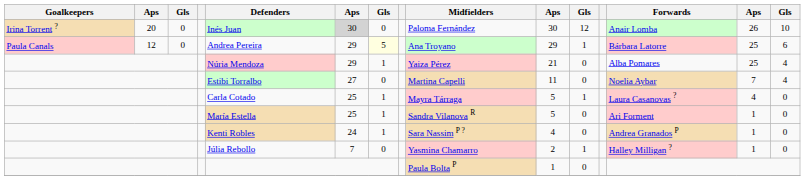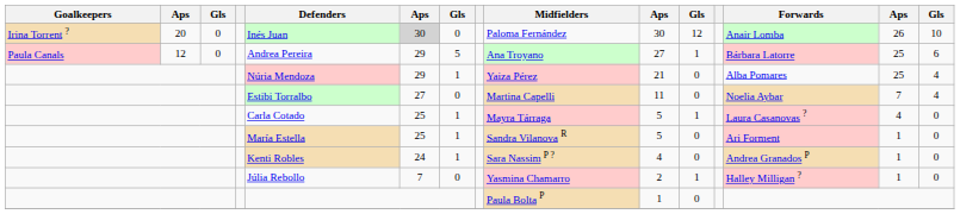 <table class="wikitable" style="font-size: 90%; width: 100%;">
 <tr>
 <th width=200px>Goalkeepers</th>
 <th>Aps</th>
 <th>Gls</th>
 <th></th>
 <th width=200px>Defenders</th>
 <th>Aps</th>
 <th>Gls</th>
 <th></th>
 <th width=200px>Midfielders</th>
 <th>Aps</th>
 <th>Gls</th>
 <th></th>
 <th width=200px>Forwards</th>
 <th>Aps</th>
 <th>Gls</th>
 </tr>
 <tr>
 <td bgcolor=#F5DEB3> <a href='#'>Irina Torrent</a> <sup> ?</sup></td>
 <td align=center>20</td>
 <td align=center>0</td>
 <td></td>
 <td bgcolor=#CCFFCC> <a href='#'>Inés Juan</a> <sup></sup></td>
 <td align=center style="background: lightgrey;">30</td>
 <td align=center>0</td>
 <td></td>
 <td> <a href='#'>Paloma Fernández</a></td>
 <td align=center>30</td>
 <td align=center>12</td>
 <td></td>
 <td bgcolor=#CCFFCC> <a href='#'>Anair Lomba</a> <sup></sup></td>
 <td align=center>26</td>
 <td align=center>10</td>
 </tr>
 <tr>
 <td bgcolor=#FFCCCC> <a href='#'>Paula Canals</a> <sup></sup></td>
 <td align=center>12</td>
 <td align=center>0</td>
 <td></td>
 <td> <a href='#'>Andrea Pereira</a></td>
 <td align=center>29</td>
-<td align=center style="background: lightyellow;">5</td>
+<td align=center>5</td>
 <td></td>
 <td bgcolor=#CCFFCC> <a href='#'>Ana Troyano</a> <sup></sup></td>
-<td align=center>29</td>
+<td align=center>27</td>
 <td align=center>1</td>
 <td></td>
 <td bgcolor=#FFCCCC> <a href='#'>Bárbara Latorre</a> <sup></sup></td>
 <td align=center>25</td>
 <td align=center>6</td>
 </tr>
 <tr>
 <td colspan=3></td>
 <td></td>
 <td bgcolor=#FFCCCC> <a href='#'>Núria Mendoza</a> <sup></sup></td>
 <td align=center>29</td>
 <td align=center>1</td>
 <td></td>
 <td bgcolor=#FFCCCC> <a href='#'>Yaiza Pérez</a> <sup></sup></td>
 <td align=center>21</td>
 <td align=center>0</td>
 <td></td>
 <td> <a href='#'>Alba Pomares</a></td>
 <td align=center>25</td>
 <td align=center>4</td>
 </tr>
 <tr>
 <td colspan=3></td>
 <td></td>
 <td bgcolor=#CCFFCC> <a href='#'>Estibi Torralbo</a> <sup></sup></td>
 <td align=center>27</td>
 <td align=center>0</td>
 <td></td>
 <td bgcolor=#F5DEB3> <a href='#'>Martina Capelli</a> <sup> </sup></td>
 <td align=center>11</td>
 <td align=center>0</td>
 <td></td>
 <td bgcolor=#F5DEB3> <a href='#'>Noelia Aybar</a> <sup> </sup></td>
 <td align=center>7</td>
 <td align=center>4</td>
 </tr>
 <tr>
 <td colspan=3></td>
 <td></td>
 <td> <a href='#'>Carla Cotado</a></td>
 <td align=center>25</td>
 <td align=center>1</td>
 <td></td>
 <td bgcolor=#FFCCCC> <a href='#'>Mayra Tárraga</a> <sup></sup></td>
 <td align=center>5</td>
 <td align=center>1</td>
 <td></td>
 <td bgcolor=#FFCCCC> <a href='#'>Laura Casanovas</a> <sup>?</sup></td>
 <td align=center>4</td>
 <td align=center>0</td>
 </tr>
 <tr>
 <td colspan=3></td>
 <td></td>
 <td bgcolor=F5DEB3> <a href='#'>María Estella</a> <sup> </sup></td>
 <td align=center>25</td>
 <td align=center>1</td>
 <td></td>
 <td bgcolor=#F5DEB3> <a href='#'>Sandra Vilanova</a> <sup> R</sup></td>
 <td align=center>5</td>
 <td align=center>0</td>
 <td></td>
 <td bgcolor=#FFCCCC> <a href='#'>Ari Forment</a> <sup></sup></td>
 <td align=center>1</td>
 <td align=center>0</td>
 </tr>
 <tr>
 <td colspan=3></td>
 <td></td>
 <td bgcolor=F5DEB3> <a href='#'>Kenti Robles</a> <sup> </sup></td>
 <td align=center>24</td>
 <td align=center>1</td>
 <td></td>
 <td bgcolor=#F5DEB3> <a href='#'>Sara Nassim</a> <sup>P ?</sup></td>
 <td align=center>4</td>
 <td align=center>0</td>
 <td></td>
 <td bgcolor=#F5DEB3> <a href='#'>Andrea Granados</a> <sup>P </sup></td>
 <td align=center>1</td>
 <td align=center>0</td>
 </tr>
 <tr>
 <td colspan=3></td>
 <td></td>
 <td> <a href='#'>Júlia Rebollo</a></td>
 <td align=center>7</td>
 <td align=center>0</td>
 <td></td>
 <td bgcolor=#FFCCCC> <a href='#'>Yasmina Chamarro</a> <sup></sup></td>
 <td align=center>2</td>
 <td align=center>1</td>
 <td></td>
 <td bgcolor=#FFCCCC> <a href='#'>Halley Milligan</a> <sup>?</sup></td>
 <td align=center>1</td>
 <td align=center>0</td>
 </tr>
 <tr>
 <td colspan=3></td>
 <td></td>
 <td colspan=3></td>
 <td></td>
 <td bgcolor=#F5DEB3> <a href='#'>Paula Bolta</a> <sup>P </sup></td>
 <td align=center>1</td>
 <td align=center>0</td>
 <td></td>
 <td colspan=3></td>
 </tr>
 <tr>
 </tr>
 </table>
